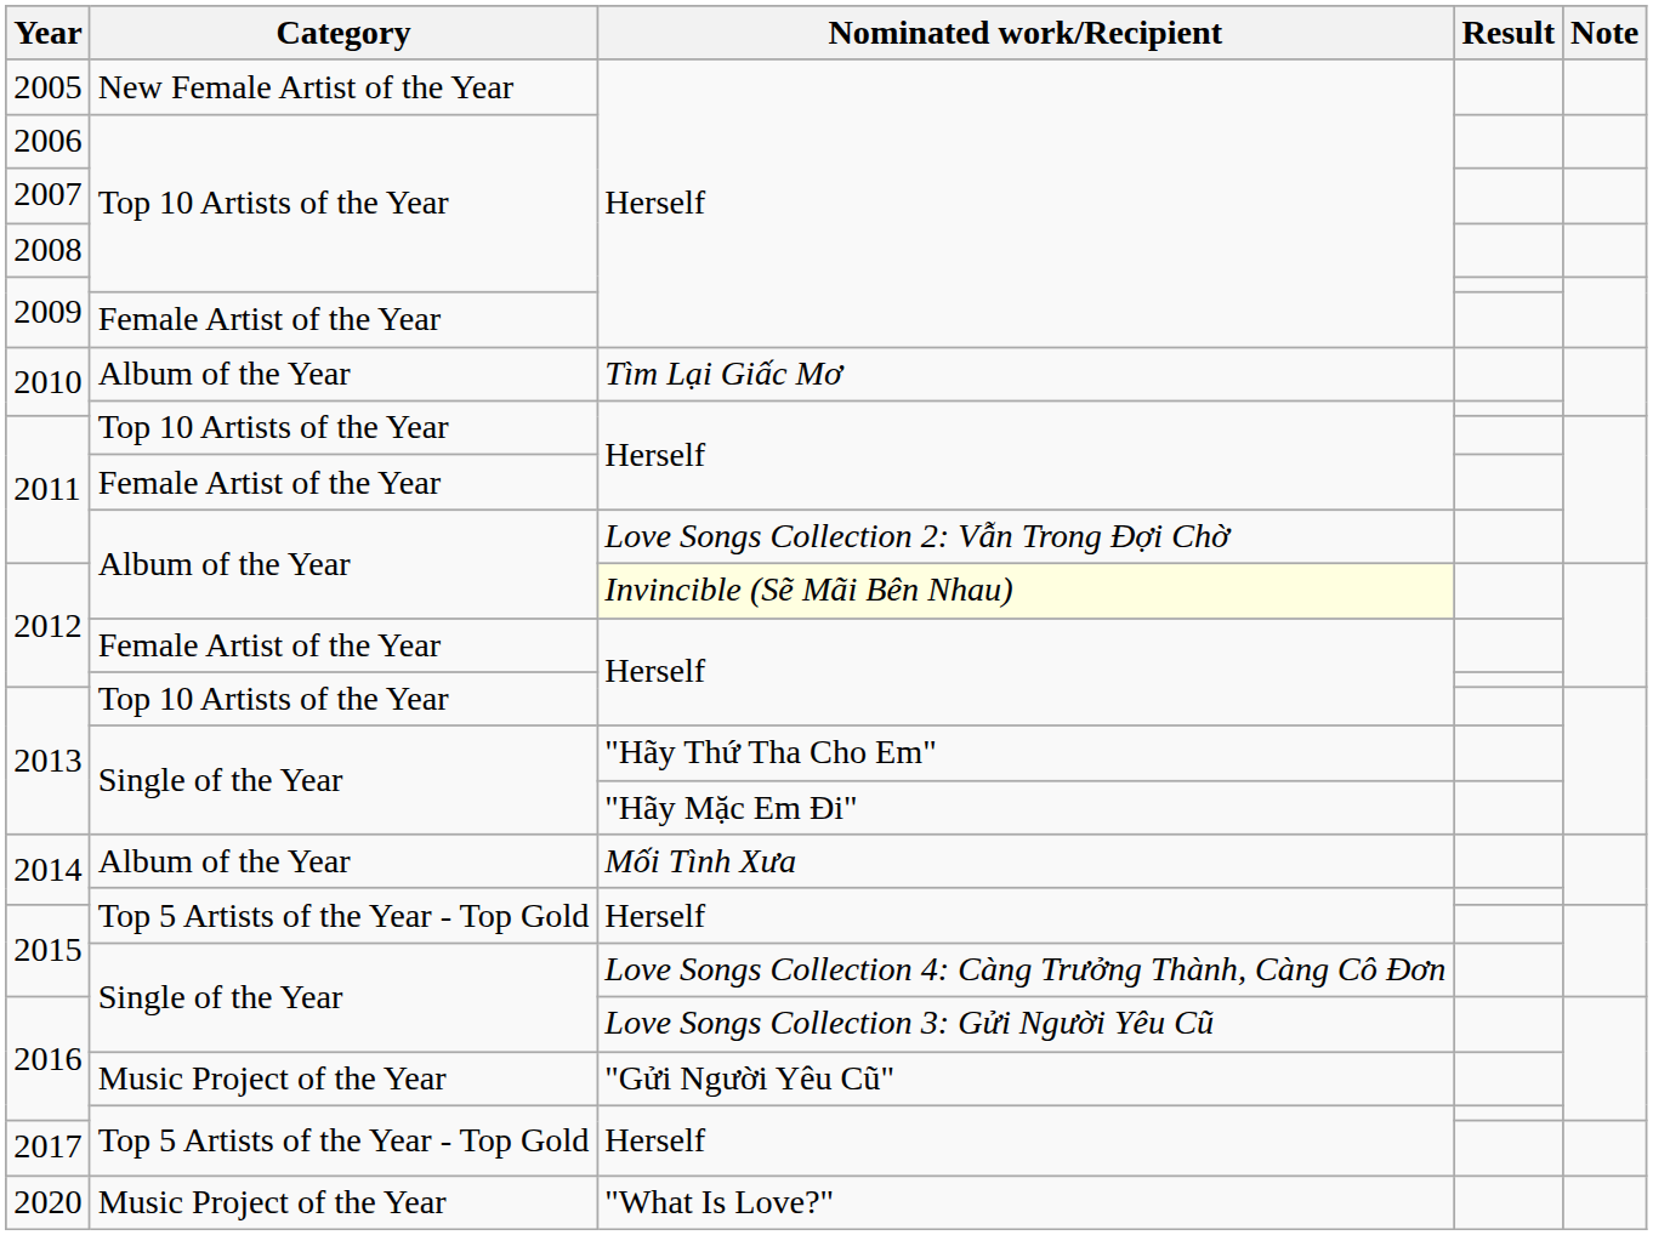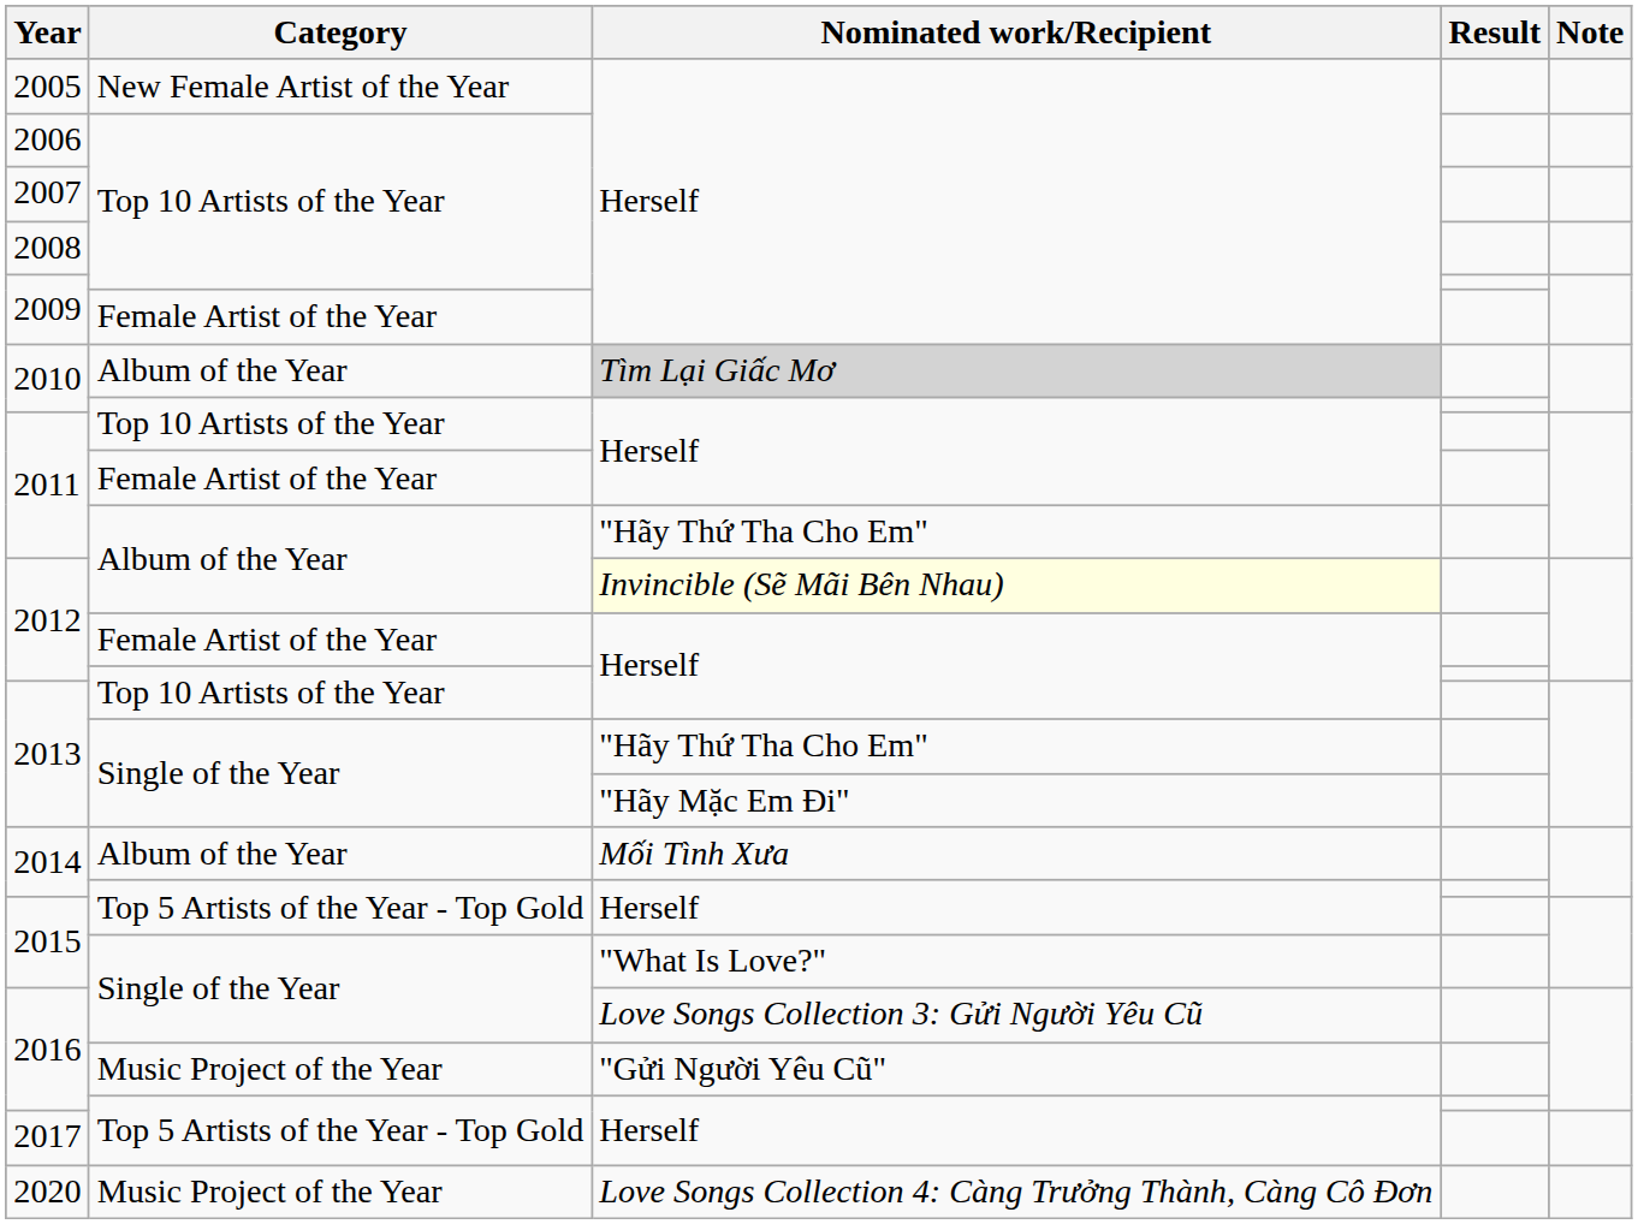 <table class="wikitable">
 <tr>
 <th>Year</th>
 <th>Category</th>
 <th>Nominated work/Recipient</th>
 <th>Result</th>
 <th>Note</th>
 </tr>
 <tr>
 <td>2005</td>
 <td>New Female Artist of the Year</td>
 <td rowspan="6">Herself</td>
 <td></td>
 <td></td>
 </tr>
 <tr>
 <td>2006</td>
 <td rowspan="4">Top 10 Artists of the Year</td>
 <td></td>
 <td></td>
 </tr>
 <tr>
 <td>2007</td>
 <td></td>
 <td></td>
 </tr>
 <tr>
 <td>2008</td>
 <td></td>
 <td></td>
 </tr>
 <tr>
 <td rowspan="2">2009</td>
 <td></td>
 <td rowspan="2"></td>
 </tr>
 <tr>
 <td>Female Artist of the Year</td>
 <td></td>
 </tr>
 <tr>
 <td rowspan="2">2010</td>
 <td>Album of the Year</td>
-<td><em>Tìm Lại Giấc Mơ</em></td>
+<td style="background: lightgrey;"><em>Tìm Lại Giấc Mơ</em></td>
 <td></td>
 <td rowspan="2"><br></td>
 </tr>
 <tr>
 <td rowspan="2">Top 10 Artists of the Year</td>
 <td rowspan="3">Herself</td>
 <td></td>
 </tr>
 <tr>
 <td rowspan="3">2011</td>
 <td></td>
 <td rowspan="3"><br></td>
 </tr>
 <tr>
 <td>Female Artist of the Year</td>
 <td></td>
 </tr>
 <tr>
 <td rowspan="2">Album of the Year</td>
-<td><em>Love Songs Collection 2: Vẫn Trong Đợi Chờ</em></td>
+<td>"Hãy Thứ Tha Cho Em"</td>
 <td></td>
 </tr>
 <tr>
 <td rowspan="3">2012</td>
 <td style="background: lightyellow;"><em>Invincible (Sẽ Mãi Bên Nhau)</em></td>
 <td></td>
 <td rowspan="3"><br></td>
 </tr>
 <tr>
 <td>Female Artist of the Year</td>
 <td rowspan="3">Herself</td>
 <td></td>
 </tr>
 <tr>
 <td rowspan="2">Top 10 Artists of the Year</td>
 <td></td>
 </tr>
 <tr>
 <td rowspan="3">2013</td>
 <td></td>
 <td rowspan="3"><br></td>
 </tr>
 <tr>
 <td rowspan="2">Single of the Year</td>
 <td>"Hãy Thứ Tha Cho Em"</td>
 <td></td>
 </tr>
 <tr>
 <td>"Hãy Mặc Em Đi"</td>
 <td></td>
 </tr>
 <tr>
 <td rowspan="2">2014</td>
 <td>Album of the Year</td>
 <td><em>Mối Tình Xưa</em></td>
 <td></td>
 <td rowspan="2"></td>
 </tr>
 <tr>
 <td rowspan="2">Top 5 Artists of the Year - Top Gold</td>
 <td rowspan="2">Herself</td>
 <td></td>
 </tr>
 <tr>
 <td rowspan="2">2015</td>
 <td></td>
 <td rowspan="2"><br></td>
 </tr>
 <tr>
 <td rowspan="2">Single of the Year</td>
-<td><em>Love Songs Collection 4: Càng Trưởng Thành, Càng Cô Đơn</em></td>
+<td>"What Is Love?"</td>
 <td></td>
 </tr>
 <tr>
 <td rowspan="3">2016</td>
 <td><em>Love Songs Collection 3: Gửi Người Yêu Cũ</em></td>
 <td></td>
 <td rowspan="3"></td>
 </tr>
 <tr>
 <td>Music Project of the Year</td>
 <td>"Gửi Người Yêu Cũ"</td>
 <td></td>
 </tr>
 <tr>
 <td rowspan="2">Top 5 Artists of the Year - Top Gold</td>
 <td rowspan="2">Herself</td>
 <td></td>
 </tr>
 <tr>
 <td>2017</td>
 <td></td>
 <td></td>
 </tr>
 <tr>
 <td>2020</td>
 <td>Music Project of the Year</td>
-<td>"What Is Love?"</td>
+<td><em>Love Songs Collection 4: Càng Trưởng Thành, Càng Cô Đơn</em></td>
 <td></td>
 <td></td>
 </tr>
 </table>
